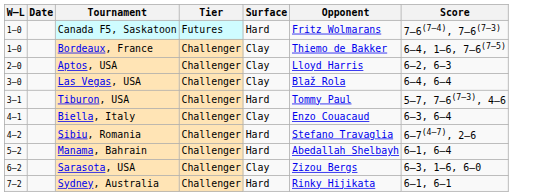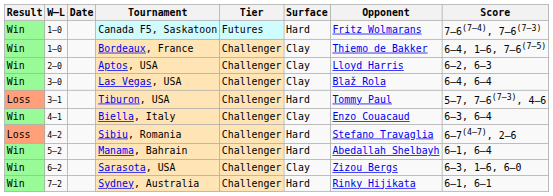 <table class="sortable wikitable">
 <tr>
+<th>Result</th>
 <th class="unsortable">W–L</th>
 <th>Date</th>
 <th>Tournament</th>
 <th>Tier</th>
 <th>Surface</th>
 <th>Opponent</th>
 <th class="unsortable">Score</th>
 </tr>
 <tr>
+<td bgcolor=98fb98>Win</td>
 <td><small>1–0</small></td>
 <td></td>
 <td bgcolor=cffcff>Canada F5, Saskatoon</td>
 <td bgcolor=cffcff>Futures</td>
 <td>Hard</td>
 <td> <a href='#'>Fritz Wolmarans</a></td>
 <td>7–6<sup>(7–4)</sup>, 7–6<sup>(7–3)</sup></td>
 </tr>
 <tr>
+<td bgcolor=98FB98>Win</td>
 <td><small>1–0</small></td>
 <td><a href='#'></a></td>
 <td style="background:moccasin;"><a href='#'>Bordeaux</a>, France</td>
 <td style="background:moccasin;">Challenger</td>
 <td>Clay</td>
 <td> <a href='#'>Thiemo de Bakker</a></td>
 <td>6–4, 1–6, 7–6<sup>(7–5)</sup></td>
 </tr>
 <tr>
+<td bgcolor=98FB98>Win</td>
 <td><small>2–0</small></td>
 <td><a href='#'></a></td>
 <td style="background:moccasin;"><a href='#'>Aptos</a>, USA</td>
 <td style="background:moccasin;">Challenger</td>
 <td>Clay</td>
 <td> <a href='#'>Lloyd Harris</a></td>
 <td>6–2, 6–3</td>
 </tr>
 <tr>
+<td bgcolor=98FB98>Win</td>
 <td><small>3–0</small></td>
 <td><a href='#'></a></td>
 <td style="background:moccasin;"><a href='#'>Las Vegas</a>, USA</td>
 <td style="background:moccasin;">Challenger</td>
 <td>Clay</td>
 <td> <a href='#'>Blaž Rola</a></td>
 <td>6–4, 6–4</td>
 </tr>
 <tr>
+<td bgcolor=FFA07A>Loss</td>
 <td><small>3–1</small></td>
 <td><a href='#'></a></td>
 <td style="background:moccasin;"><a href='#'>Tiburon</a>, USA</td>
 <td style="background:moccasin;">Challenger</td>
 <td>Hard</td>
 <td> <a href='#'>Tommy Paul</a></td>
 <td>5–7, 7–6<sup>(7–3)</sup>, 4–6</td>
 </tr>
 <tr>
+<td bgcolor=98FB98>Win</td>
 <td><small>4–1</small></td>
 <td><a href='#'></a></td>
 <td style="background:moccasin;"><a href='#'>Biella</a>, Italy</td>
 <td style="background:moccasin;">Challenger</td>
 <td>Clay</td>
 <td> <a href='#'>Enzo Couacaud</a></td>
 <td>6–3, 6–4</td>
 </tr>
 <tr>
+<td bgcolor=FFA07A>Loss</td>
 <td><small>4–2</small></td>
 <td><a href='#'></a></td>
 <td style="background:moccasin;"><a href='#'>Sibiu</a>, Romania</td>
 <td style="background:moccasin;">Challenger</td>
 <td>Hard</td>
 <td> <a href='#'>Stefano Travaglia</a></td>
 <td>6–7<sup>(4–7)</sup>, 2–6</td>
 </tr>
 <tr>
+<td bgcolor=98FB98>Win</td>
 <td><small>5–2</small></td>
 <td><a href='#'></a></td>
 <td style="background:moccasin;"><a href='#'>Manama</a>, Bahrain</td>
 <td style="background:moccasin;">Challenger</td>
 <td>Hard</td>
 <td> <a href='#'>Abedallah Shelbayh</a></td>
 <td>6–1, 6–4</td>
 </tr>
 <tr>
+<td bgcolor=98FB98>Win</td>
 <td><small>6–2</small></td>
 <td><a href='#'></a></td>
 <td style="background:moccasin;"><a href='#'>Sarasota</a>, USA</td>
 <td style="background:moccasin;">Challenger</td>
 <td>Clay</td>
 <td> <a href='#'>Zizou Bergs</a></td>
 <td>6–3, 1–6, 6–0</td>
 </tr>
 <tr>
+<td bgcolor=98FB98>Win</td>
 <td><small>7–2</small></td>
 <td><a href='#'></a></td>
 <td style="background:moccasin;"><a href='#'>Sydney</a>, Australia</td>
 <td style="background:moccasin;">Challenger</td>
 <td>Hard</td>
 <td> <a href='#'>Rinky Hijikata</a></td>
 <td>6–1, 6–1</td>
 </tr>
 </table>
